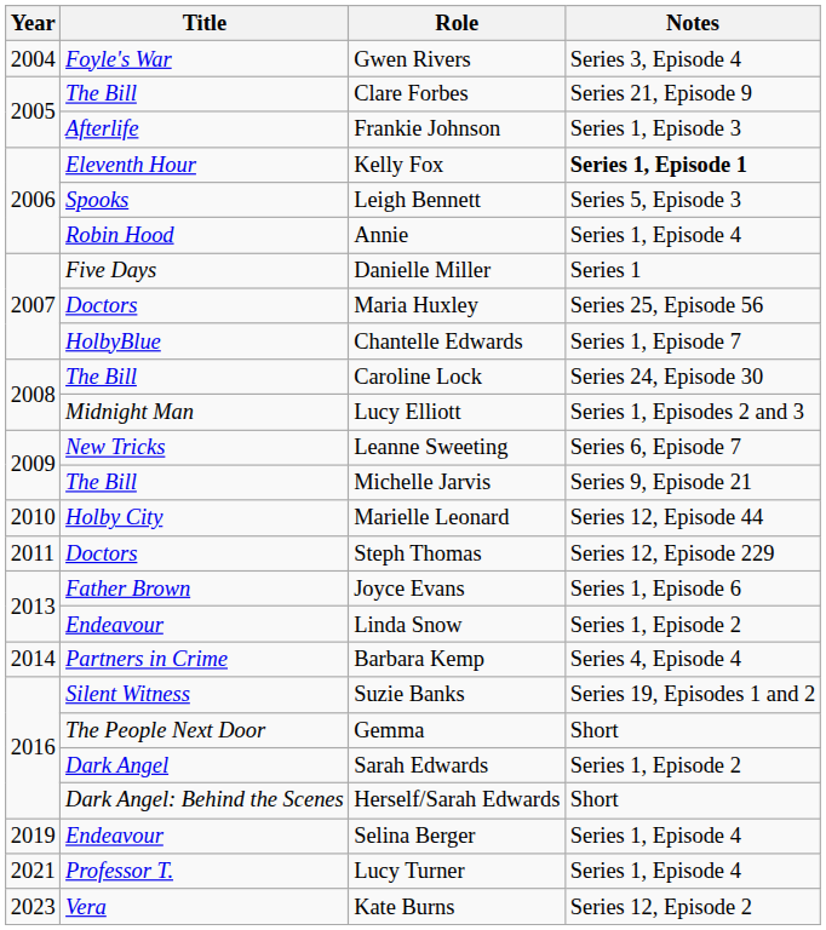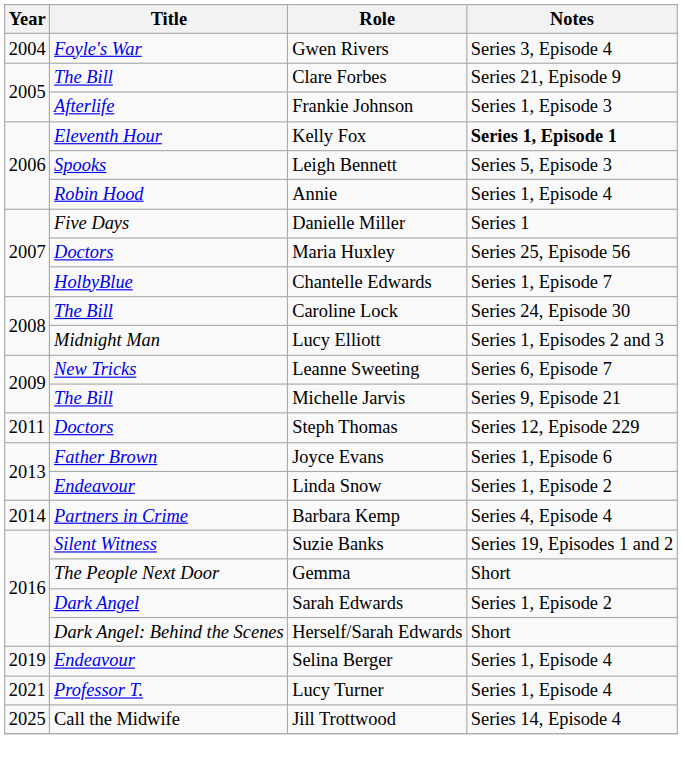 <table class="wikitable sortable">
 <tr>
 <th>Year</th>
 <th>Title</th>
 <th>Role</th>
 <th class="unsortable">Notes</th>
 </tr>
 <tr>
 <td>2004</td>
 <td><em><a href='#'>Foyle's War</a></em></td>
 <td>Gwen Rivers</td>
 <td>Series 3, Episode 4</td>
 </tr>
 <tr>
 <td rowspan="2">2005</td>
 <td><em><a href='#'>The Bill</a></em></td>
 <td>Clare Forbes</td>
 <td>Series 21, Episode 9</td>
 </tr>
 <tr>
 <td><a href='#'><em>Afterlife</em></a></td>
 <td>Frankie Johnson</td>
 <td>Series 1, Episode 3</td>
 </tr>
 <tr>
 <td rowspan="3">2006</td>
 <td><a href='#'><em>Eleventh Hour</em></a></td>
 <td>Kelly Fox</td>
 <td><strong>Series 1, Episode 1</strong></td>
 </tr>
 <tr>
 <td><a href='#'><em>Spooks</em></a></td>
 <td>Leigh Bennett</td>
 <td>Series 5, Episode 3</td>
 </tr>
 <tr>
 <td><a href='#'><em>Robin Hood</em></a></td>
 <td>Annie</td>
 <td>Series 1, Episode 4</td>
 </tr>
 <tr>
 <td rowspan="3">2007</td>
 <td><em>Five Days</em></td>
 <td>Danielle Miller</td>
 <td>Series 1</td>
 </tr>
 <tr>
 <td><em><a href='#'>Doctors</a></em></td>
 <td>Maria Huxley</td>
 <td>Series 25, Episode 56</td>
 </tr>
 <tr>
 <td><em><a href='#'>HolbyBlue</a></em></td>
 <td>Chantelle Edwards</td>
 <td>Series 1, Episode 7</td>
 </tr>
 <tr>
 <td rowspan="2">2008</td>
 <td><em><a href='#'>The Bill</a></em></td>
 <td>Caroline Lock</td>
 <td>Series 24, Episode 30</td>
 </tr>
 <tr>
 <td><em>Midnight Man</em></td>
 <td>Lucy Elliott</td>
 <td>Series 1, Episodes 2 and 3</td>
 </tr>
 <tr>
 <td rowspan="2">2009</td>
 <td><em><a href='#'>New Tricks</a></em></td>
 <td>Leanne Sweeting</td>
 <td>Series 6, Episode 7</td>
 </tr>
 <tr>
 <td><em><a href='#'>The Bill</a></em></td>
 <td>Michelle Jarvis</td>
 <td>Series 9, Episode 21</td>
 </tr>
 <tr>
-<td>2010</td>
-<td><em><a href='#'>Holby City</a></em></td>
-<td>Marielle Leonard</td>
-<td>Series 12, Episode 44</td>
-</tr>
-<tr>
 <td>2011</td>
 <td><em><a href='#'>Doctors</a></em></td>
 <td>Steph Thomas</td>
 <td>Series 12, Episode 229</td>
 </tr>
 <tr>
 <td rowspan="2">2013</td>
 <td><em><a href='#'>Father Brown</a></em></td>
 <td>Joyce Evans</td>
 <td>Series 1, Episode 6</td>
 </tr>
 <tr>
 <td><em><a href='#'>Endeavour</a></em></td>
 <td>Linda Snow</td>
 <td>Series 1, Episode 2</td>
 </tr>
 <tr>
 <td>2014</td>
 <td><em><a href='#'>Partners in Crime</a></em></td>
 <td>Barbara Kemp</td>
 <td>Series 4, Episode 4</td>
 </tr>
 <tr>
 <td rowspan="4">2016</td>
 <td><em><a href='#'>Silent Witness</a></em></td>
 <td>Suzie Banks</td>
 <td>Series 19, Episodes 1 and 2</td>
 </tr>
 <tr>
 <td><em>The People Next Door</em></td>
 <td>Gemma</td>
 <td>Short</td>
 </tr>
 <tr>
 <td><em><a href='#'>Dark Angel</a></em></td>
 <td>Sarah Edwards</td>
 <td>Series 1, Episode 2</td>
 </tr>
 <tr>
 <td><em>Dark Angel: Behind the Scenes</em></td>
 <td>Herself/Sarah Edwards</td>
 <td>Short</td>
 </tr>
 <tr>
 <td>2019</td>
 <td><em><a href='#'>Endeavour</a></em></td>
 <td>Selina Berger</td>
 <td>Series 1, Episode 4</td>
 </tr>
 <tr>
 <td>2021</td>
 <td><em><a href='#'>Professor T.</a></em></td>
 <td>Lucy Turner</td>
 <td>Series 1, Episode 4</td>
 </tr>
 <tr>
-<td>2023</td>
-<td><em><a href='#'>Vera</a></em></td>
-<td>Kate Burns</td>
-<td>Series 12, Episode 2</td>
+<td>2025</td>
+<td>Call the Midwife</td>
+<td>Jill Trottwood</td>
+<td>Series 14, Episode 4</td>
 </tr>
 <tr>
 </tr>
 </table>
